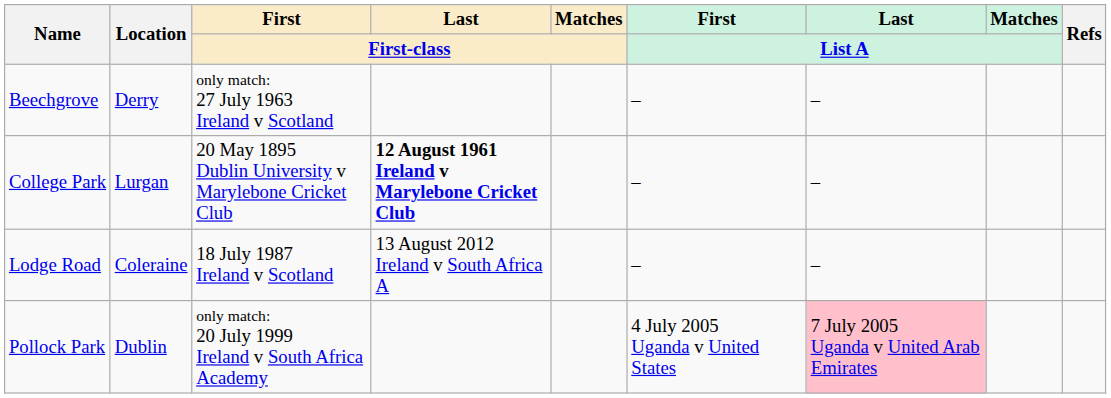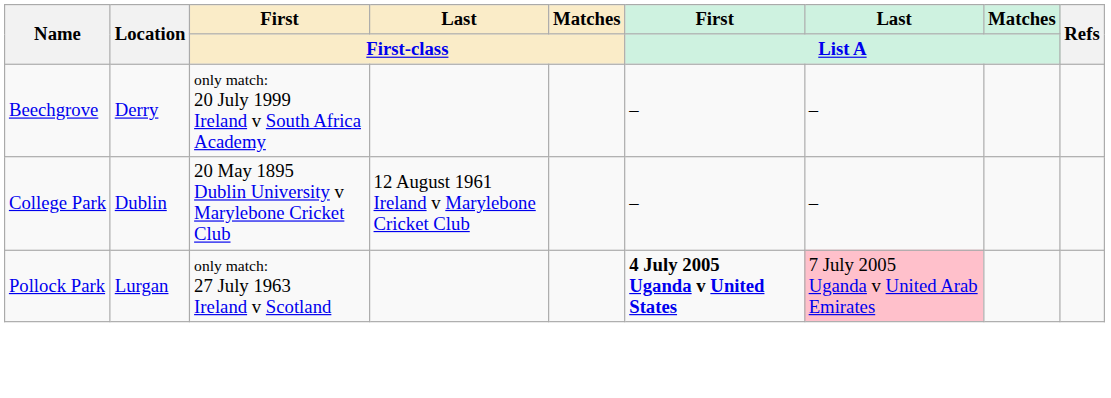 <table class="wikitable sortable">
 <tr>
 <th rowspan="2">Name</th>
 <th rowspan="2">Location</th>
 <th width="146" class="unsortable" style="background:#faecc8">First</th>
 <th width="146" class="unsortable" style="background:#faecc8">Last</th>
 <th style="background:#faecc8">Matches</th>
 <th width="146" class="unsortable" style="background:#cef2e0">First</th>
 <th width="146" class="unsortable" style="background:#cef2e0">Last</th>
 <th style="background:#cef2e0">Matches</th>
 <th rowspan="2" class="unsortable">Refs</th>
 </tr>
 <tr class="unsortable">
 <th colspan="3" style="background:#faecc8"><a href='#'>First-class</a></th>
 <th colspan="3" style="background:#cef2e0"><a href='#'>List A</a></th>
 </tr>
 <tr>
 <td><a href='#'>Beechgrove</a></td>
 <td><a href='#'>Derry</a></td>
-<td><small>only match:</small><br>27 July 1963<br><a href='#'>Ireland</a> v <a href='#'>Scotland</a></td>
+<td><small>only match:</small><br>20 July 1999<br><a href='#'>Ireland</a> v <a href='#'>South Africa Academy</a></td>
 <td> </td>
 <td></td>
 <td>–</td>
 <td>–</td>
 <td></td>
 <td></td>
 </tr>
 <tr>
 <td><a href='#'>College Park</a><br></td>
-<td><a href='#'>Lurgan</a></td>
+<td><a href='#'>Dublin</a></td>
 <td>20 May 1895<br><a href='#'>Dublin University</a> v <a href='#'>Marylebone Cricket Club</a></td>
-<td><strong>12 August 1961<br><a href='#'>Ireland</a> v <a href='#'>Marylebone Cricket Club</a></strong></td>
-<td></td>
-<td>–</td>
-<td>–</td>
-<td></td>
-<td></td>
-</tr>
-<tr>
-<td><a href='#'>Lodge Road</a></td>
-<td><a href='#'>Coleraine</a></td>
-<td>18 July 1987<br><a href='#'>Ireland</a> v <a href='#'>Scotland</a></td>
-<td>13 August 2012<br><a href='#'>Ireland</a> v <a href='#'>South Africa A</a></td>
+<td>12 August 1961<br><a href='#'>Ireland</a> v <a href='#'>Marylebone Cricket Club</a></td>
 <td></td>
 <td>–</td>
 <td>–</td>
 <td></td>
 <td></td>
 </tr>
 <tr>
 <td><a href='#'>Pollock Park</a></td>
-<td><a href='#'>Dublin</a></td>
-<td><small>only match:</small><br>20 July 1999<br><a href='#'>Ireland</a> v <a href='#'>South Africa Academy</a></td>
+<td><a href='#'>Lurgan</a></td>
+<td><small>only match:</small><br>27 July 1963<br><a href='#'>Ireland</a> v <a href='#'>Scotland</a></td>
 <td> </td>
 <td></td>
-<td>4 July 2005<br><a href='#'>Uganda</a> v <a href='#'>United States</a></td>
+<td><strong>4 July 2005<br><a href='#'>Uganda</a> v <a href='#'>United States</a></strong></td>
 <td style="background: pink;">7 July 2005<br><a href='#'>Uganda</a> v <a href='#'>United Arab Emirates</a></td>
 <td></td>
 <td></td>
 </tr>
 </table>
